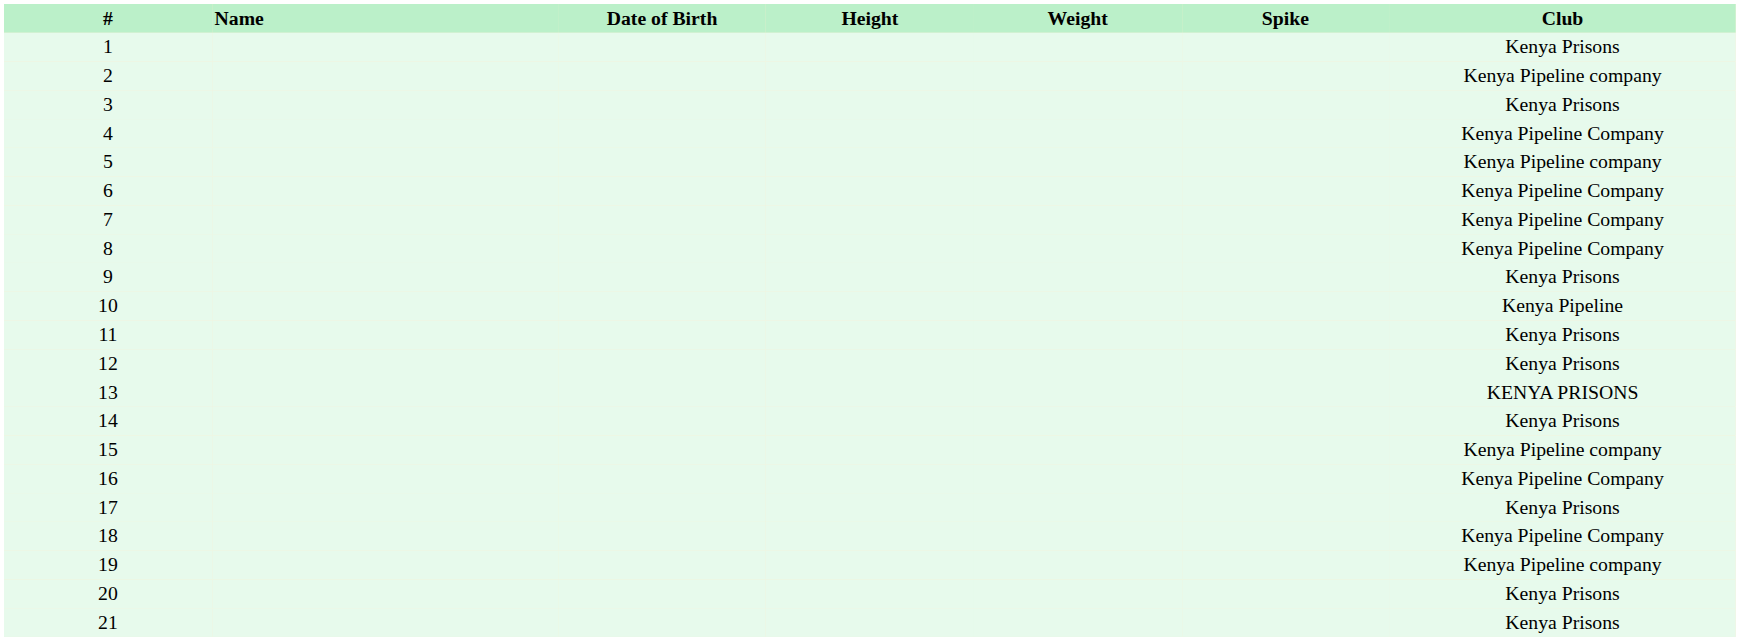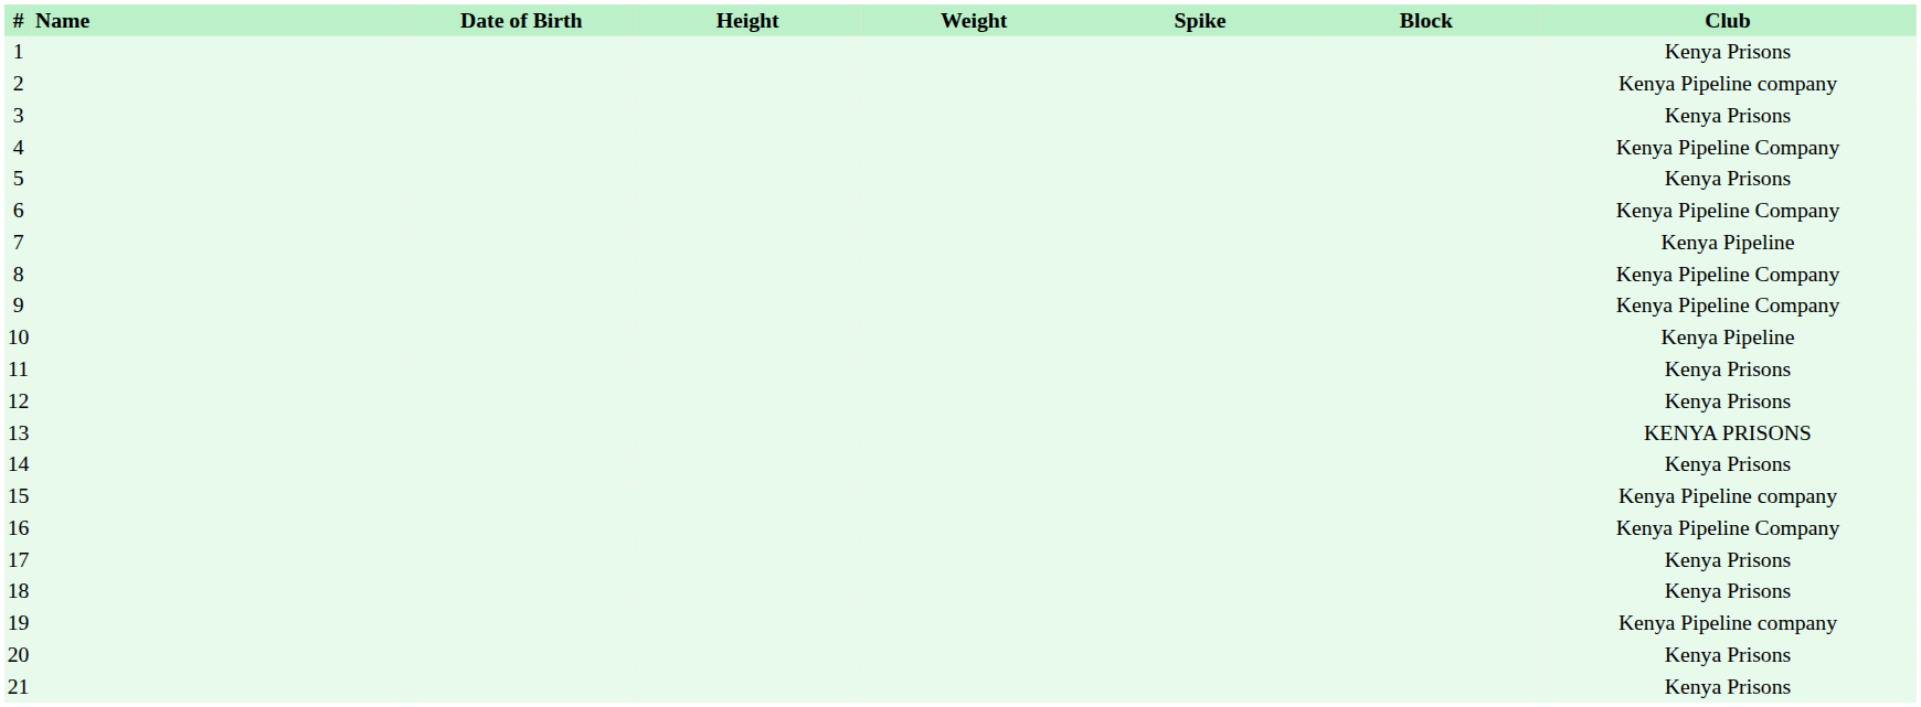 <table border=0 cellpadding=2 cellspacing=0  |- bgcolor=#FFECCE style="text-align:center; font-size:90%; width:100%">
 <tr bgcolor=#BBF0C9>
 <th>#</th>
 <th align=left width=20%>Name</th>
 <th width=12%>Date of Birth</th>
 <th width=12%>Height</th>
 <th width=12%>Weight</th>
 <th width=12%>Spike</th>
+<th width=12%>Block</th>
 <th width=20%>Club</th>
 </tr>
 <tr bgcolor=#E7FAEC>
 <td>1</td>
 <td align=left></td>
 <td align=right></td>
+<td></td>
 <td></td>
 <td></td>
 <td></td>
 <td>Kenya Prisons</td>
 </tr>
 <tr bgcolor=#E7FAEC>
 <td>2</td>
 <td align=left></td>
 <td align=right></td>
 <td></td>
 <td></td>
 <td></td>
+<td></td>
 <td>Kenya Pipeline company</td>
 </tr>
 <tr bgcolor=#E7FAEC>
 <td>3</td>
 <td align=left></td>
 <td align=right></td>
+<td></td>
 <td></td>
 <td></td>
 <td></td>
 <td>Kenya Prisons</td>
 </tr>
 <tr bgcolor=#E7FAEC>
 <td>4</td>
 <td align=left></td>
 <td align=right></td>
 <td></td>
 <td></td>
 <td></td>
+<td></td>
 <td>Kenya Pipeline Company</td>
 </tr>
 <tr bgcolor=#E7FAEC>
 <td>5</td>
 <td align=left></td>
 <td align=right></td>
 <td></td>
 <td></td>
 <td></td>
-<td>Kenya Pipeline company</td>
+<td></td>
+<td>Kenya Prisons</td>
 </tr>
 <tr bgcolor=#E7FAEC>
 <td>6</td>
 <td align=left></td>
 <td align=right></td>
+<td></td>
 <td></td>
 <td></td>
 <td></td>
 <td>Kenya Pipeline Company</td>
 </tr>
 <tr bgcolor=#E7FAEC>
 <td>7</td>
 <td align=left></td>
 <td align=right></td>
 <td></td>
 <td></td>
 <td></td>
-<td>Kenya Pipeline Company</td>
+<td></td>
+<td>Kenya Pipeline</td>
 </tr>
 <tr bgcolor=#E7FAEC>
 <td>8</td>
 <td align=left></td>
 <td align=right></td>
+<td></td>
 <td></td>
 <td></td>
 <td></td>
 <td>Kenya Pipeline Company</td>
 </tr>
 <tr bgcolor=#E7FAEC>
 <td>9</td>
 <td align=left></td>
 <td align=right></td>
 <td></td>
 <td></td>
 <td></td>
-<td>Kenya Prisons</td>
+<td></td>
+<td>Kenya Pipeline Company</td>
 </tr>
 <tr bgcolor=#E7FAEC>
 <td>10</td>
 <td align=left></td>
 <td align=right></td>
+<td></td>
 <td></td>
 <td></td>
 <td></td>
 <td>Kenya Pipeline</td>
 </tr>
 <tr bgcolor=#E7FAEC>
 <td>11</td>
 <td align=left></td>
 <td align=right></td>
 <td></td>
 <td></td>
 <td></td>
+<td></td>
 <td>Kenya Prisons</td>
 </tr>
 <tr bgcolor=#E7FAEC>
 <td>12</td>
 <td align=left></td>
 <td align=right></td>
+<td></td>
 <td></td>
 <td></td>
 <td></td>
 <td>Kenya Prisons</td>
 </tr>
 <tr bgcolor=#E7FAEC>
 <td>13</td>
 <td align=left></td>
 <td align=right></td>
 <td></td>
 <td></td>
 <td></td>
+<td></td>
 <td>KENYA PRISONS</td>
 </tr>
 <tr bgcolor=#E7FAEC>
 <td>14</td>
 <td align=left></td>
 <td align=right></td>
+<td></td>
 <td></td>
 <td></td>
 <td></td>
 <td>Kenya Prisons</td>
 </tr>
 <tr bgcolor=#E7FAEC>
 <td>15</td>
 <td align=left></td>
 <td align=right></td>
 <td></td>
 <td></td>
 <td></td>
+<td></td>
 <td>Kenya Pipeline company</td>
 </tr>
 <tr bgcolor=#E7FAEC>
 <td>16</td>
 <td align=left></td>
 <td align=right></td>
+<td></td>
 <td></td>
 <td></td>
 <td></td>
 <td>Kenya Pipeline Company</td>
 </tr>
 <tr bgcolor=#E7FAEC>
 <td>17</td>
 <td align=left></td>
 <td align=right></td>
 <td></td>
 <td></td>
 <td></td>
+<td></td>
 <td>Kenya Prisons</td>
 </tr>
 <tr bgcolor=#E7FAEC>
 <td>18</td>
 <td align=left></td>
 <td align=right></td>
 <td></td>
 <td></td>
 <td></td>
-<td>Kenya Pipeline Company</td>
+<td></td>
+<td>Kenya Prisons</td>
 </tr>
 <tr bgcolor=#E7FAEC>
 <td>19</td>
 <td align=left></td>
 <td align=right></td>
+<td></td>
 <td></td>
 <td></td>
 <td></td>
 <td>Kenya Pipeline company</td>
 </tr>
 <tr bgcolor=#E7FAEC>
 <td>20</td>
 <td align=left></td>
 <td align=right></td>
 <td></td>
 <td></td>
 <td></td>
+<td></td>
 <td>Kenya Prisons</td>
 </tr>
 <tr bgcolor=#E7FAEC>
 <td>21</td>
 <td align=left></td>
 <td align=right></td>
 <td></td>
 <td></td>
 <td></td>
+<td></td>
 <td>Kenya Prisons</td>
 </tr>
 </table>
